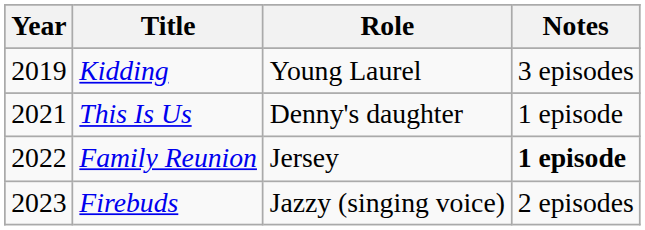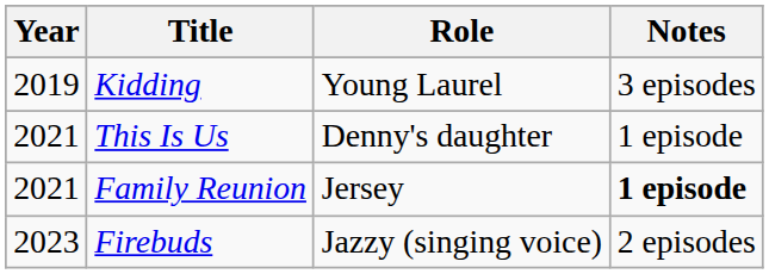 <table class="wikitable">
 <tr>
 <th>Year</th>
 <th>Title</th>
 <th>Role</th>
 <th>Notes</th>
 </tr>
 <tr>
 <td>2019</td>
 <td><em><a href='#'>Kidding</a></em></td>
 <td>Young Laurel</td>
 <td>3 episodes</td>
 </tr>
 <tr>
 <td>2021</td>
 <td><em><a href='#'>This Is Us</a></em></td>
 <td>Denny's daughter</td>
 <td>1 episode</td>
 </tr>
 <tr>
-<td>2022</td>
+<td>2021</td>
 <td><em><a href='#'>Family Reunion</a></em></td>
 <td>Jersey</td>
 <td><strong>1 episode</strong></td>
 </tr>
 <tr>
 <td>2023</td>
 <td><em><a href='#'>Firebuds</a></em></td>
 <td>Jazzy (singing voice)</td>
 <td>2 episodes</td>
 </tr>
 </table>
